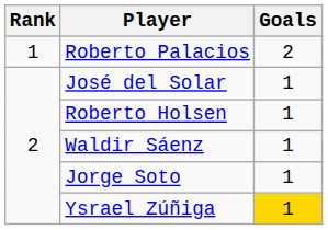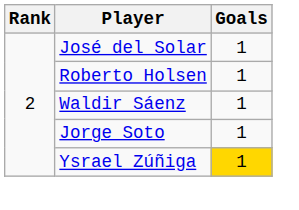 <table class="wikitable" style="text-align: left;">
 <tr>
 <th>Rank</th>
 <th>Player</th>
 <th>Goals</th>
-</tr>
-<tr>
-<td align=center>1</td>
-<td><a href='#'>Roberto Palacios</a></td>
-<td align=center>2</td>
 </tr>
 <tr>
 <td rowspan=5 align=center>2</td>
 <td><a href='#'>José del Solar</a></td>
 <td align=center>1</td>
 </tr>
 <tr>
 <td><a href='#'>Roberto Holsen</a></td>
 <td align=center>1</td>
 </tr>
 <tr>
 <td><a href='#'>Waldir Sáenz</a></td>
 <td align=center>1</td>
 </tr>
 <tr>
 <td><a href='#'>Jorge Soto</a></td>
 <td align=center>1</td>
 </tr>
 <tr>
 <td><a href='#'>Ysrael Zúñiga</a></td>
 <td align=center style="background: gold;">1</td>
 </tr>
 </table>
